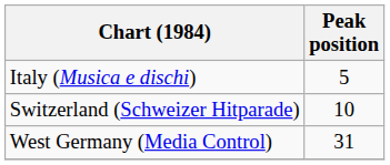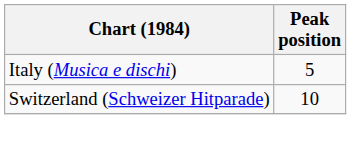 <table class="wikitable sortable">
 <tr>
 <th align="left">Chart (1984)</th>
 <th align="left">Peak<br>position</th>
 </tr>
 <tr>
 <td align="left">Italy (<em><a href='#'>Musica e dischi</a></em>)</td>
 <td align="center">5</td>
 </tr>
 <tr>
 <td align="left">Switzerland (<a href='#'>Schweizer Hitparade</a>)</td>
 <td align="center">10</td>
 </tr>
 <tr>
-<td align="left">West Germany (<a href='#'>Media Control</a>)</td>
-<td align="center">31</td>
-</tr>
-<tr>
 </tr>
 </table>
